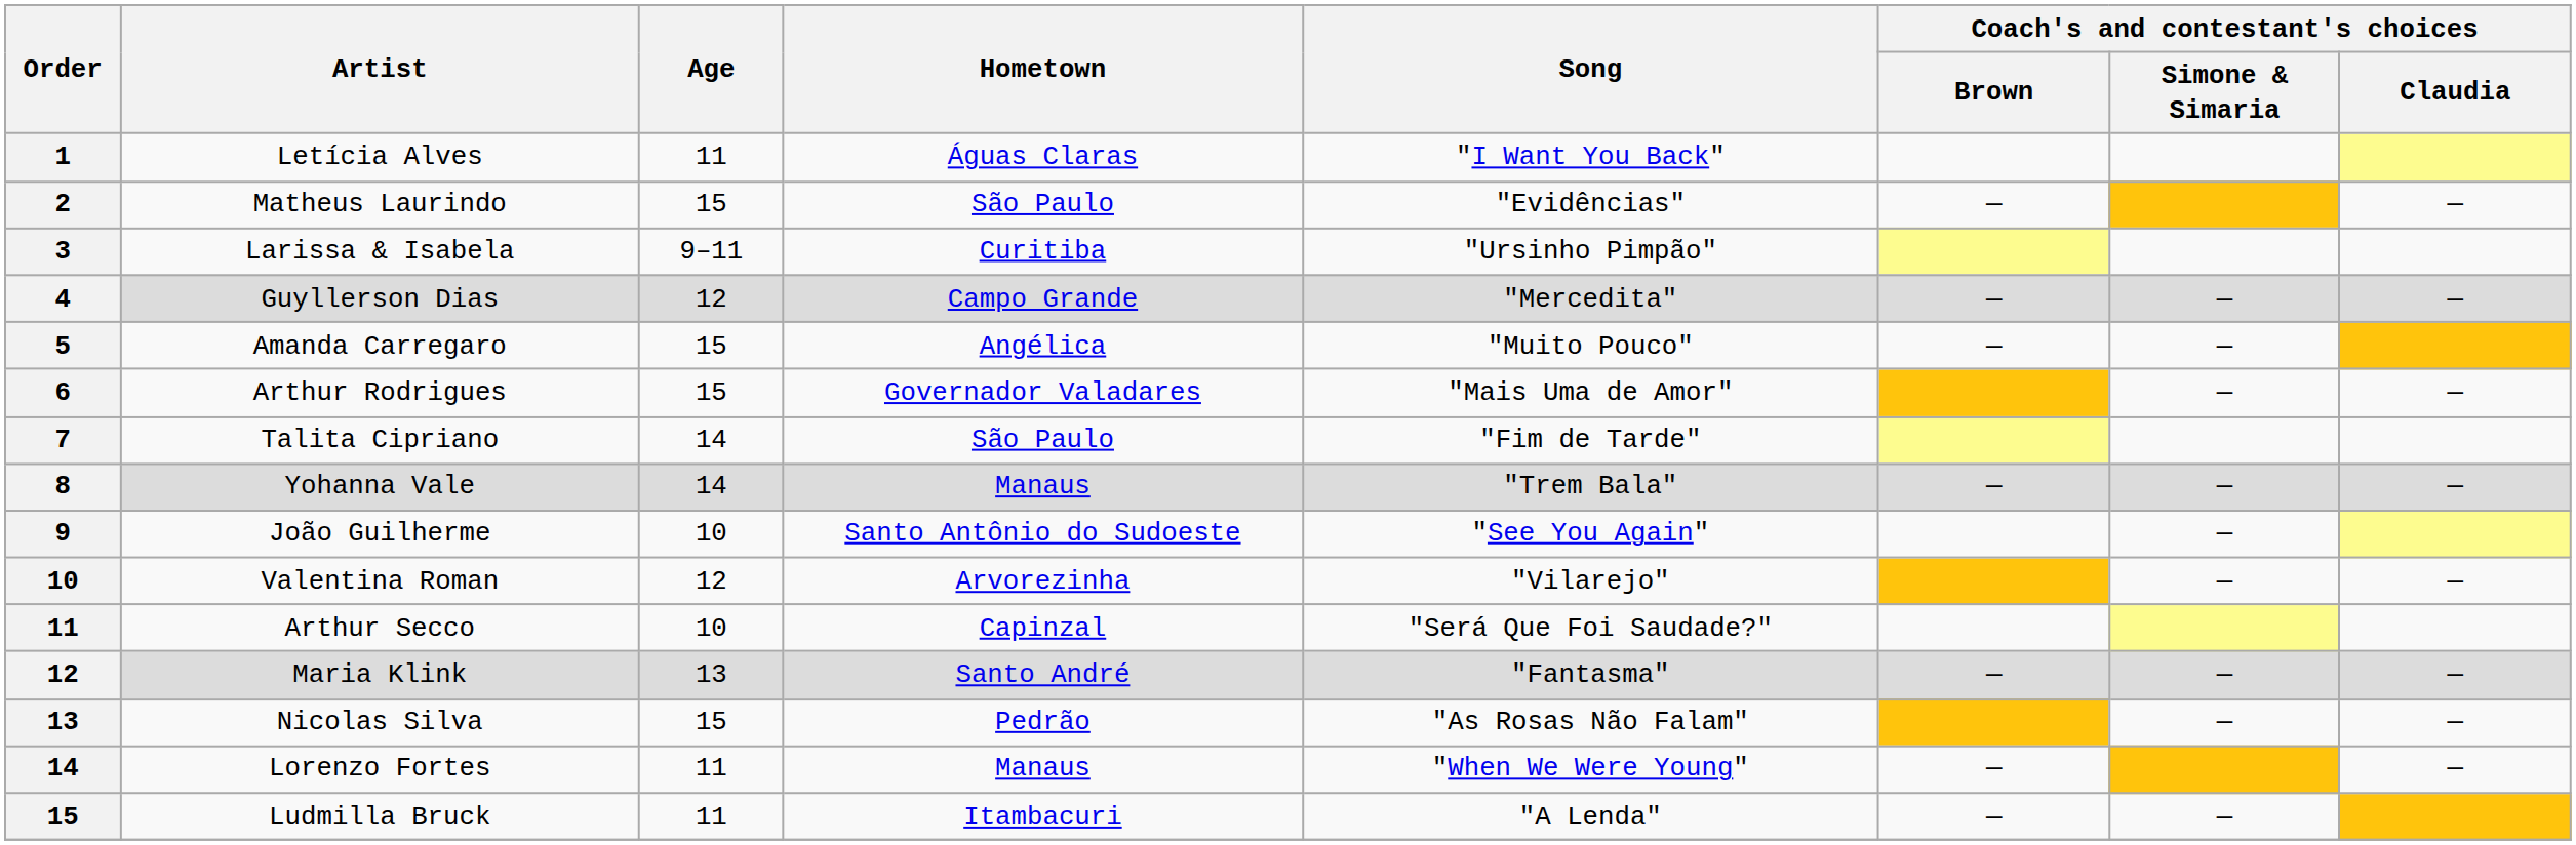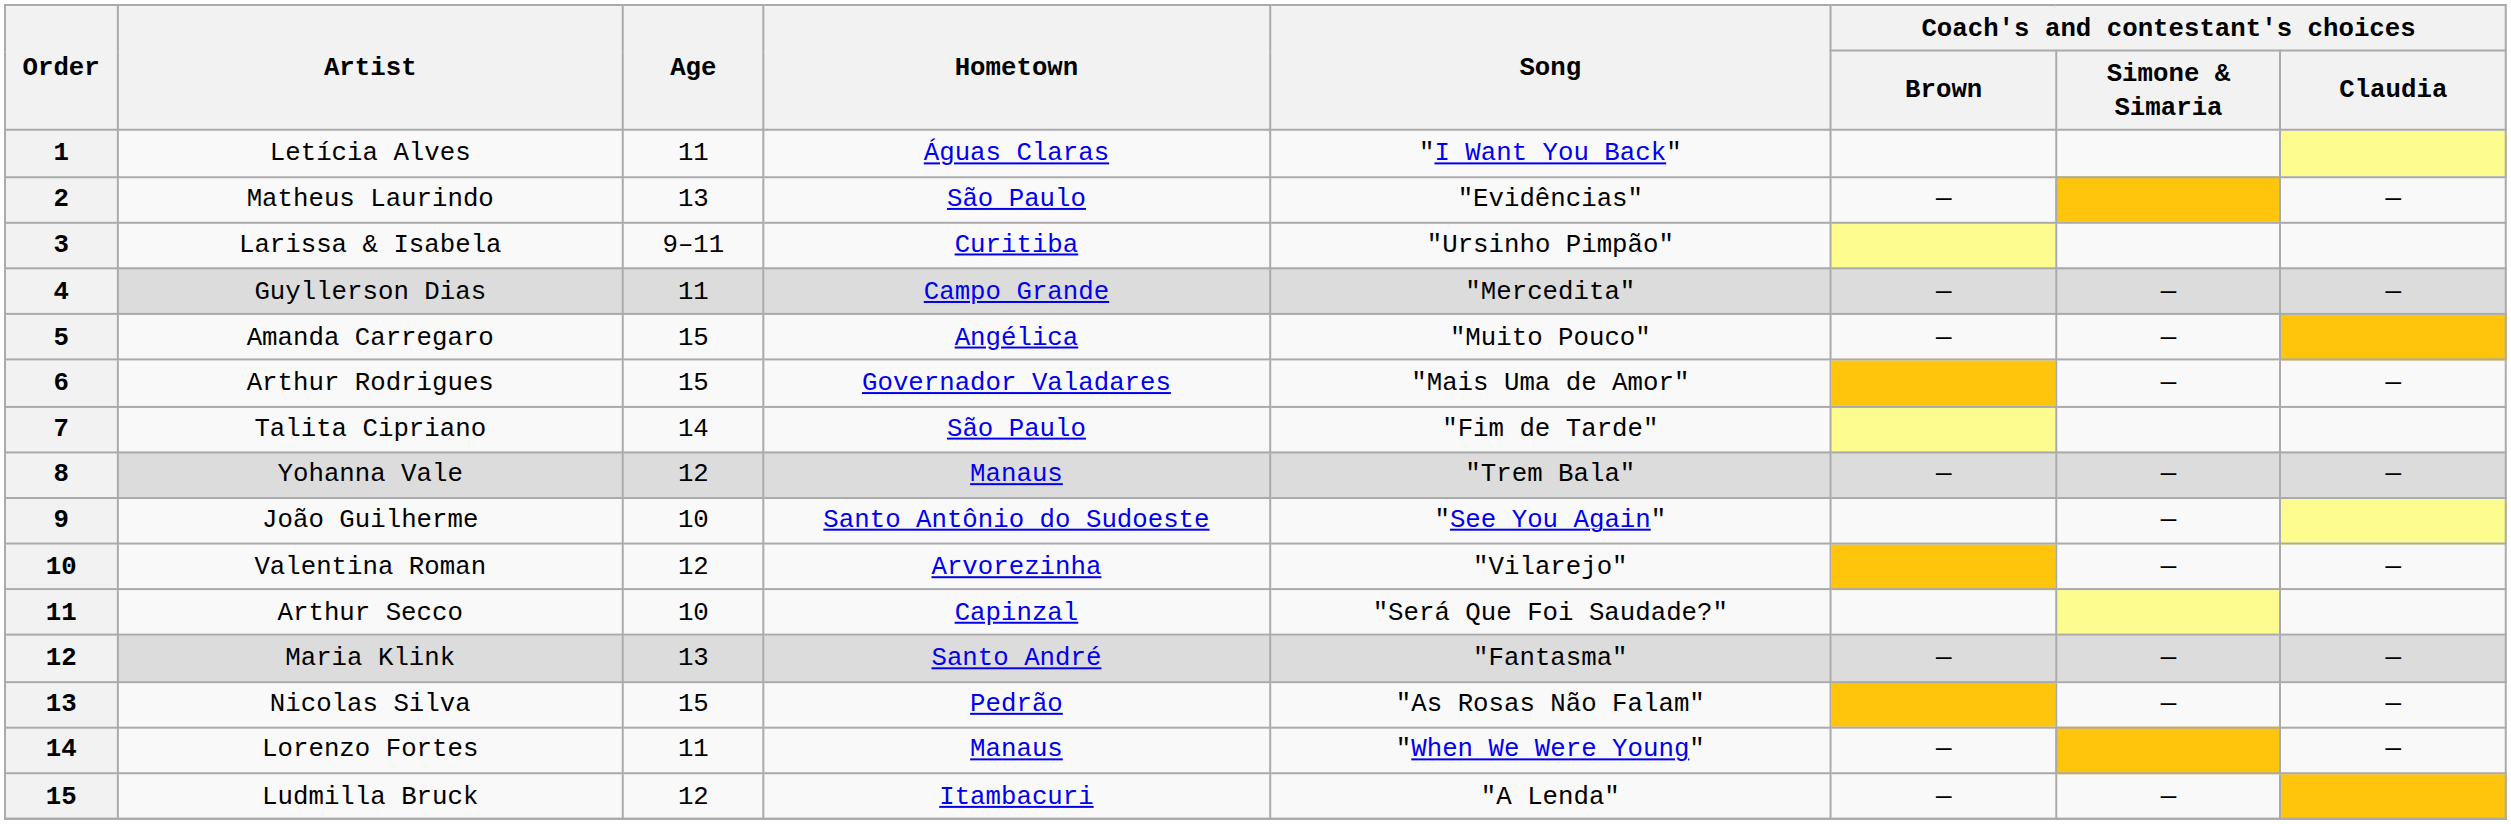 <table class="wikitable" style="text-align:center; line-height:17px; width:100%;">
 <tr>
 <th scope="col" rowspan=2 width="04%">Order</th>
 <th scope="col" rowspan=2 width="18%">Artist</th>
 <th scope="col" rowspan=2 width="05%">Age</th>
 <th scope="col" rowspan=2 width="18%">Hometown</th>
 <th scope="col" rowspan=2 width="20%">Song</th>
 <th scope="col" colspan=3 width="24%">Coach's and contestant's choices</th>
 </tr>
 <tr>
 <th width="08%">Brown</th>
 <th width="08%">Simone & Simaria</th>
 <th width="08%">Claudia</th>
 </tr>
 <tr>
 <th>1</th>
 <td>Letícia Alves</td>
 <td>11</td>
 <td><a href='#'>Águas Claras</a></td>
 <td>"<a href='#'>I Want You Back</a>"</td>
 <td><strong></strong></td>
 <td><strong></strong></td>
 <td bgcolor=FDFC8F><strong></strong></td>
 </tr>
 <tr>
 <th>2</th>
 <td>Matheus Laurindo</td>
-<td>15</td>
+<td>13</td>
 <td><a href='#'>São Paulo</a></td>
 <td>"Evidências"</td>
 <td>—</td>
 <td bgcolor=FFC40C><strong></strong></td>
 <td>—</td>
 </tr>
 <tr>
 <th>3</th>
 <td>Larissa & Isabela</td>
 <td>9–11</td>
 <td><a href='#'>Curitiba</a></td>
 <td>"Ursinho Pimpão"</td>
 <td bgcolor=FDFC8F><strong></strong></td>
 <td><strong></strong></td>
 <td><strong></strong></td>
 </tr>
 <tr bgcolor=DCDCDC>
 <th>4</th>
 <td>Guyllerson Dias</td>
-<td>12</td>
+<td>11</td>
 <td><a href='#'>Campo Grande</a></td>
 <td>"Mercedita"</td>
 <td>—</td>
 <td>—</td>
 <td>—</td>
 </tr>
 <tr>
 <th>5</th>
 <td>Amanda Carregaro</td>
 <td>15</td>
 <td><a href='#'>Angélica</a></td>
 <td>"Muito Pouco"</td>
 <td>—</td>
 <td>—</td>
 <td bgcolor=FFC40C><strong></strong></td>
 </tr>
 <tr>
 <th>6</th>
 <td>Arthur Rodrigues</td>
 <td>15</td>
 <td><a href='#'>Governador Valadares</a></td>
 <td>"Mais Uma de Amor"</td>
 <td bgcolor=FFC40C><strong></strong></td>
 <td>—</td>
 <td>—</td>
 </tr>
 <tr>
 <th>7</th>
 <td>Talita Cipriano</td>
 <td>14</td>
 <td><a href='#'>São Paulo</a></td>
 <td>"Fim de Tarde"</td>
 <td bgcolor=FDFC8F><strong></strong></td>
 <td><strong></strong></td>
 <td><strong></strong></td>
 </tr>
 <tr bgcolor=DCDCDC>
 <th>8</th>
 <td>Yohanna Vale</td>
-<td>14</td>
+<td>12</td>
 <td><a href='#'>Manaus</a></td>
 <td>"Trem Bala"</td>
 <td>—</td>
 <td>—</td>
 <td>—</td>
 </tr>
 <tr>
 <th>9</th>
 <td>João Guilherme</td>
 <td>10</td>
 <td><a href='#'>Santo Antônio do Sudoeste</a></td>
 <td>"<a href='#'>See You Again</a>"</td>
 <td></td>
 <td>—</td>
 <td bgcolor=FDFC8F><strong></strong></td>
 </tr>
 <tr>
 <th>10</th>
 <td>Valentina Roman</td>
 <td>12</td>
 <td><a href='#'>Arvorezinha</a></td>
 <td>"Vilarejo"</td>
 <td bgcolor=FFC40C><strong></strong></td>
 <td>—</td>
 <td>—</td>
 </tr>
 <tr>
 <th>11</th>
 <td>Arthur Secco</td>
 <td>10</td>
 <td><a href='#'>Capinzal</a></td>
 <td>"Será Que Foi Saudade?"</td>
 <td></td>
 <td bgcolor=FDFC8F><strong></strong></td>
 <td><strong></strong></td>
 </tr>
 <tr bgcolor=DCDCDC>
 <th>12</th>
 <td>Maria Klink</td>
 <td>13</td>
 <td><a href='#'>Santo André</a></td>
 <td>"Fantasma"</td>
 <td>—</td>
 <td>—</td>
 <td>—</td>
 </tr>
 <tr>
 <th>13</th>
 <td>Nicolas Silva</td>
 <td>15</td>
 <td><a href='#'>Pedrão</a></td>
 <td>"As Rosas Não Falam"</td>
 <td bgcolor=FFC40C><strong></strong></td>
 <td>—</td>
 <td>—</td>
 </tr>
 <tr>
 <th>14</th>
 <td>Lorenzo Fortes</td>
 <td>11</td>
 <td><a href='#'>Manaus</a></td>
 <td>"<a href='#'>When We Were Young</a>"</td>
 <td>—</td>
 <td bgcolor=FFC40C><strong></strong></td>
 <td>—</td>
 </tr>
 <tr>
 <th>15</th>
 <td>Ludmilla Bruck</td>
-<td>11</td>
+<td>12</td>
 <td><a href='#'>Itambacuri</a></td>
 <td>"A Lenda"</td>
 <td>—</td>
 <td>—</td>
 <td bgcolor=FFC40C><strong></strong></td>
 </tr>
 <tr>
 </tr>
 </table>
